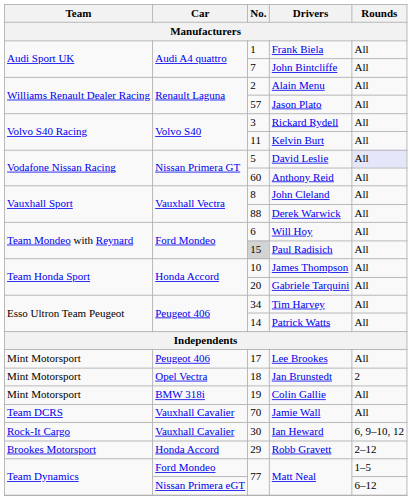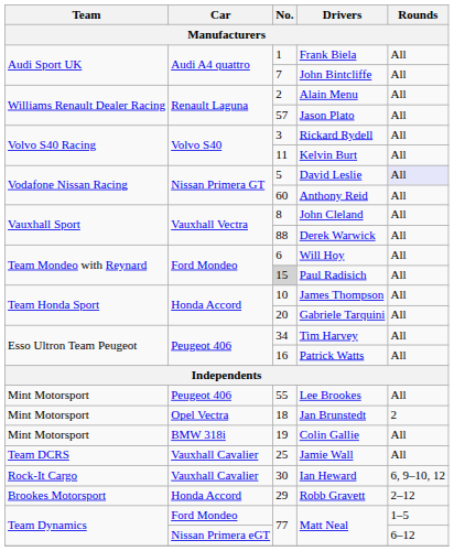 <table class="wikitable sortable" style="font-size: 85%">
 <tr>
 <th>Team</th>
 <th>Car</th>
 <th>No.</th>
 <th>Drivers</th>
 <th>Rounds</th>
 </tr>
 <tr>
 <th colspan=5>Manufacturers</th>
 </tr>
 <tr>
 <td rowspan=2> <a href='#'>Audi Sport UK</a></td>
 <td rowspan=2><a href='#'>Audi A4 quattro</a></td>
 <td>1</td>
 <td> <a href='#'>Frank Biela</a></td>
 <td>All</td>
 </tr>
 <tr>
 <td>7</td>
 <td> <a href='#'>John Bintcliffe</a></td>
 <td>All</td>
 </tr>
 <tr>
 <td rowspan="2" nowrap> <a href='#'>Williams Renault Dealer Racing</a></td>
 <td rowspan="2"><a href='#'>Renault Laguna</a></td>
 <td>2</td>
 <td> <a href='#'>Alain Menu</a></td>
 <td>All</td>
 </tr>
 <tr>
 <td>57</td>
 <td> <a href='#'>Jason Plato</a></td>
 <td>All</td>
 </tr>
 <tr>
 <td rowspan="2"> <a href='#'>Volvo S40 Racing</a></td>
 <td rowspan="2"><a href='#'>Volvo S40</a></td>
 <td>3</td>
 <td> <a href='#'>Rickard Rydell</a></td>
 <td>All</td>
 </tr>
 <tr>
 <td>11</td>
 <td> <a href='#'>Kelvin Burt</a></td>
 <td>All</td>
 </tr>
 <tr>
 <td rowspan="2"> <a href='#'>Vodafone Nissan Racing</a></td>
 <td rowspan="2"><a href='#'>Nissan Primera GT</a></td>
 <td>5</td>
 <td> <a href='#'>David Leslie</a></td>
 <td style="background: lavender;">All</td>
 </tr>
 <tr>
 <td>60</td>
 <td> <a href='#'>Anthony Reid</a></td>
 <td>All</td>
 </tr>
 <tr>
 <td rowspan=2> <a href='#'>Vauxhall Sport</a></td>
 <td rowspan=2><a href='#'>Vauxhall Vectra</a></td>
 <td>8</td>
 <td> <a href='#'>John Cleland</a></td>
 <td>All</td>
 </tr>
 <tr>
 <td>88</td>
 <td> <a href='#'>Derek Warwick</a></td>
 <td>All</td>
 </tr>
 <tr>
 <td rowspan="2"> <a href='#'>Team Mondeo</a> with <a href='#'>Reynard</a></td>
 <td rowspan="2"><a href='#'>Ford Mondeo</a></td>
 <td>6</td>
 <td> <a href='#'>Will Hoy</a></td>
 <td>All</td>
 </tr>
 <tr>
 <td style="background: lightgrey;">15</td>
 <td> <a href='#'>Paul Radisich</a></td>
 <td>All</td>
 </tr>
 <tr>
 <td rowspan="2"> <a href='#'>Team Honda Sport</a></td>
 <td rowspan="2"><a href='#'>Honda Accord</a></td>
 <td>10</td>
 <td nowrap> <a href='#'>James Thompson</a></td>
 <td>All</td>
 </tr>
 <tr>
 <td>20</td>
 <td> <a href='#'>Gabriele Tarquini</a></td>
 <td>All</td>
 </tr>
 <tr>
 <td rowspan="2"> Esso Ultron Team Peugeot</td>
 <td rowspan="2"><a href='#'>Peugeot 406</a></td>
 <td>34</td>
 <td> <a href='#'>Tim Harvey</a></td>
 <td>All</td>
 </tr>
 <tr>
-<td>14</td>
+<td>16</td>
 <td> <a href='#'>Patrick Watts</a></td>
 <td>All</td>
 </tr>
 <tr>
 <th colspan=5>Independents</th>
 </tr>
 <tr>
 <td> Mint Motorsport</td>
 <td><a href='#'>Peugeot 406</a></td>
-<td>17</td>
+<td>55</td>
 <td> <a href='#'>Lee Brookes</a></td>
 <td>All</td>
 </tr>
 <tr>
 <td> Mint Motorsport</td>
 <td><a href='#'>Opel Vectra</a></td>
 <td>18</td>
 <td> <a href='#'>Jan Brunstedt</a></td>
 <td>2</td>
 </tr>
 <tr>
 <td> Mint Motorsport</td>
 <td><a href='#'>BMW 318i</a></td>
 <td>19</td>
 <td> <a href='#'>Colin Gallie</a></td>
 <td>All</td>
 </tr>
 <tr>
 <td> <a href='#'>Team DCRS</a></td>
 <td><a href='#'>Vauxhall Cavalier</a></td>
-<td>70</td>
+<td>25</td>
 <td> <a href='#'>Jamie Wall</a></td>
 <td>All</td>
 </tr>
 <tr>
 <td> <a href='#'>Rock-It Cargo</a></td>
 <td><a href='#'>Vauxhall Cavalier</a></td>
 <td>30</td>
 <td> <a href='#'>Ian Heward</a></td>
 <td nowrap>6, 9–10, 12</td>
 </tr>
 <tr>
 <td> <a href='#'>Brookes Motorsport</a></td>
 <td><a href='#'>Honda Accord</a></td>
 <td>29</td>
 <td> <a href='#'>Robb Gravett</a></td>
 <td>2–12</td>
 </tr>
 <tr>
 <td rowspan=2> <a href='#'>Team Dynamics</a></td>
 <td><a href='#'>Ford Mondeo</a></td>
 <td rowspan=2>77</td>
 <td rowspan=2> <a href='#'>Matt Neal</a></td>
 <td>1–5</td>
 </tr>
 <tr>
 <td nowrap><a href='#'>Nissan Primera eGT</a></td>
 <td>6–12</td>
 </tr>
 <tr>
 </tr>
 </table>
